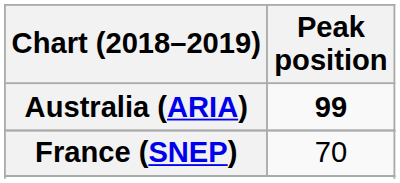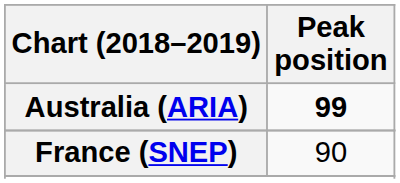 <table class="wikitable sortable plainrowheaders" style="text-align:center">
 <tr>
 <th scope="col">Chart (2018–2019)</th>
 <th scope="col">Peak<br>position</th>
 </tr>
 <tr>
 <th scope="row">Australia (<a href='#'>ARIA</a>)</th>
 <td><strong>99</strong></td>
 </tr>
 <tr>
 </tr>
 <tr>
 <th scope="row">France (<a href='#'>SNEP</a>)</th>
-<td>70</td>
+<td>90</td>
 </tr>
 <tr>
 </tr>
 <tr>
 </tr>
 <tr>
 </tr>
 <tr>
 </tr>
 <tr>
 </tr>
 <tr>
 </tr>
 </table>
